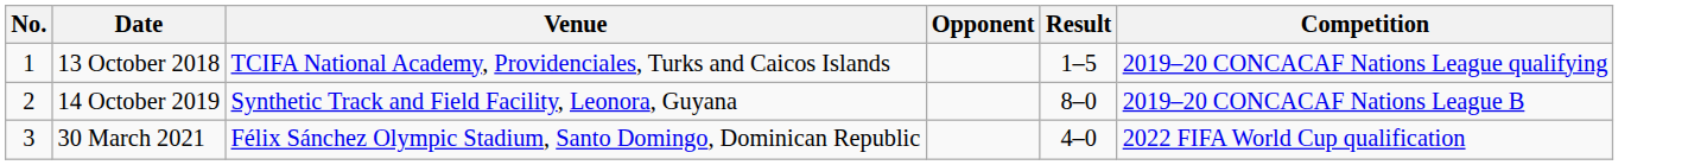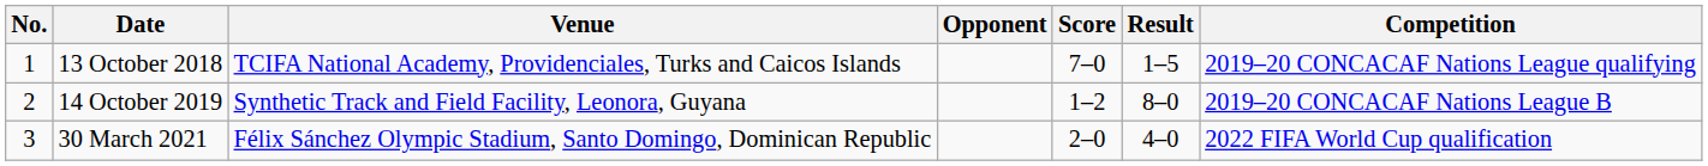 <table class="wikitable sortable">
 <tr>
 <th scope="col">No.</th>
 <th scope="col">Date</th>
 <th scope="col">Venue</th>
 <th scope="col">Opponent</th>
+<th scope="col">Score</th>
 <th scope="col">Result</th>
 <th scope="col">Competition</th>
 </tr>
 <tr>
 <td style="text-align:center">1</td>
 <td>13 October 2018</td>
 <td><a href='#'>TCIFA National Academy</a>, <a href='#'>Providenciales</a>, Turks and Caicos Islands</td>
 <td></td>
+<td style="text-align:center">7–0</td>
 <td style="text-align:center">1–5</td>
 <td><a href='#'>2019–20 CONCACAF Nations League qualifying</a></td>
 </tr>
 <tr>
 <td style="text-align:center">2</td>
 <td>14 October 2019</td>
 <td><a href='#'>Synthetic Track and Field Facility</a>, <a href='#'>Leonora</a>, Guyana</td>
 <td></td>
+<td style="text-align:center">1–2</td>
 <td style="text-align:center">8–0</td>
 <td><a href='#'>2019–20 CONCACAF Nations League B</a></td>
 </tr>
 <tr>
 <td style="text-align:center">3</td>
 <td>30 March 2021</td>
 <td><a href='#'>Félix Sánchez Olympic Stadium</a>, <a href='#'>Santo Domingo</a>, Dominican Republic</td>
 <td></td>
+<td style="text-align:center">2–0</td>
 <td style="text-align:center">4–0</td>
 <td><a href='#'>2022 FIFA World Cup qualification</a></td>
 </tr>
 </table>
